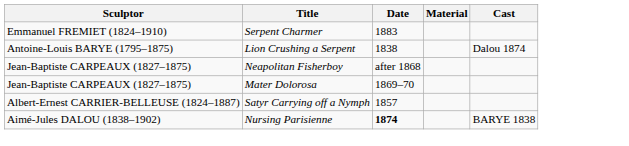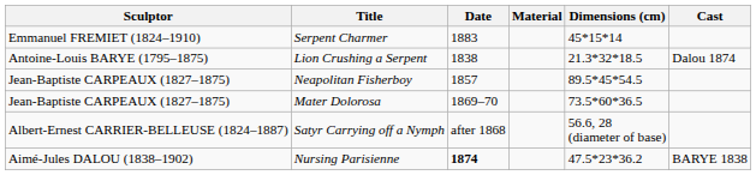 <table class="wikitable">
 <tr>
 <th>Sculptor</th>
 <th>Title</th>
 <th>Date</th>
 <th>Material</th>
+<th>Dimensions (cm)</th>
 <th>Cast</th>
 </tr>
 <tr>
 <td>Emmanuel FREMIET (1824–1910)</td>
 <td><em>Serpent Charmer</em></td>
 <td>1883</td>
 <td><br></td>
+<td>45*15*14</td>
 <td></td>
 </tr>
 <tr>
 <td>Antoine-Louis BARYE (1795–1875)</td>
 <td><em>Lion Crushing a Serpent</em></td>
 <td>1838</td>
 <td><br></td>
+<td>21.3*32*18.5</td>
 <td>Dalou 1874</td>
 </tr>
 <tr>
 <td>Jean-Baptiste CARPEAUX (1827–1875)</td>
 <td><em>Neapolitan Fisherboy</em></td>
-<td>after 1868</td>
+<td>1857</td>
 <td><br></td>
+<td>89.5*45*54.5</td>
 <td></td>
 </tr>
 <tr>
 <td>Jean-Baptiste CARPEAUX (1827–1875)</td>
 <td><em>Mater Dolorosa</em></td>
 <td>1869–70</td>
 <td><br></td>
+<td>73.5*60*36.5</td>
 <td></td>
 </tr>
 <tr>
 <td>Albert-Ernest CARRIER-BELLEUSE (1824–1887)</td>
 <td><em>Satyr Carrying off a Nymph</em></td>
-<td>1857</td>
+<td>after 1868</td>
 <td><br></td>
+<td>56.6, 28<br>(diameter of base)</td>
 <td></td>
 </tr>
 <tr>
 <td>Aimé-Jules DALOU (1838–1902)</td>
 <td><em>Nursing Parisienne</em></td>
 <td><strong>1874</strong></td>
 <td><br></td>
+<td>47.5*23*36.2</td>
 <td>BARYE 1838</td>
 </tr>
 </table>
